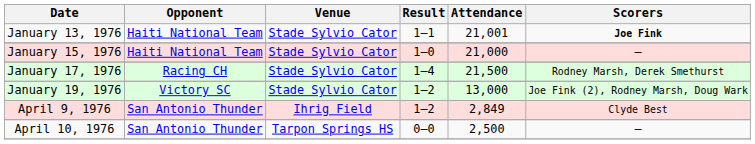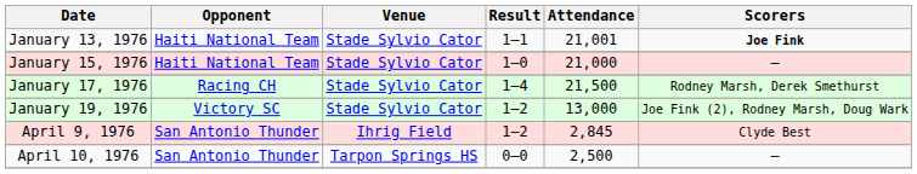 <table class="wikitable" style="font-size:95%; text-align:center">
 <tr>
 <th>Date</th>
 <th>Opponent</th>
 <th>Venue</th>
 <th>Result</th>
 <th>Attendance</th>
 <th>Scorers</th>
 </tr>
 <tr bgcolor=>
 <td>January 13, 1976</td>
 <td>  <a href='#'>Haiti National Team</a></td>
 <td><a href='#'>Stade Sylvio Cator</a></td>
 <td>1–1</td>
 <td>21,001</td>
 <td><strong><small>Joe Fink</small></strong></td>
 </tr>
 <tr>
 </tr>
 <tr bgcolor="#ffdddd">
 <td>January 15, 1976</td>
 <td>  <a href='#'>Haiti National Team</a></td>
 <td><a href='#'>Stade Sylvio Cator</a></td>
 <td>1–0</td>
 <td>21,000</td>
 <td>–</td>
 </tr>
 <tr>
 </tr>
 <tr bgcolor="ddffdd">
 <td>January 17, 1976</td>
 <td>  <a href='#'>Racing CH</a></td>
 <td><a href='#'>Stade Sylvio Cator</a></td>
 <td>1–4</td>
 <td>21,500</td>
 <td><small>Rodney Marsh, Derek Smethurst</small></td>
 </tr>
 <tr>
 </tr>
 <tr bgcolor="ddffdd">
 <td>January 19, 1976</td>
 <td>  <a href='#'>Victory SC</a></td>
 <td><a href='#'>Stade Sylvio Cator</a></td>
 <td>1–2</td>
 <td>13,000</td>
 <td><small>Joe Fink (2), Rodney Marsh, Doug Wark</small></td>
 </tr>
 <tr>
 </tr>
 <tr bgcolor="#ffdddd">
 <td>April 9, 1976</td>
 <td>  <a href='#'>San Antonio Thunder</a></td>
 <td><a href='#'>Ihrig Field</a></td>
 <td>1–2</td>
-<td>2,849</td>
+<td>2,845</td>
 <td><small>Clyde Best</small></td>
 </tr>
 <tr>
 </tr>
 <tr bgcolor=>
 <td>April 10, 1976</td>
 <td>  <a href='#'>San Antonio Thunder</a></td>
 <td><a href='#'>Tarpon Springs HS</a></td>
 <td>0–0</td>
 <td>2,500</td>
 <td>–</td>
 </tr>
 <tr>
 </tr>
 </table>
